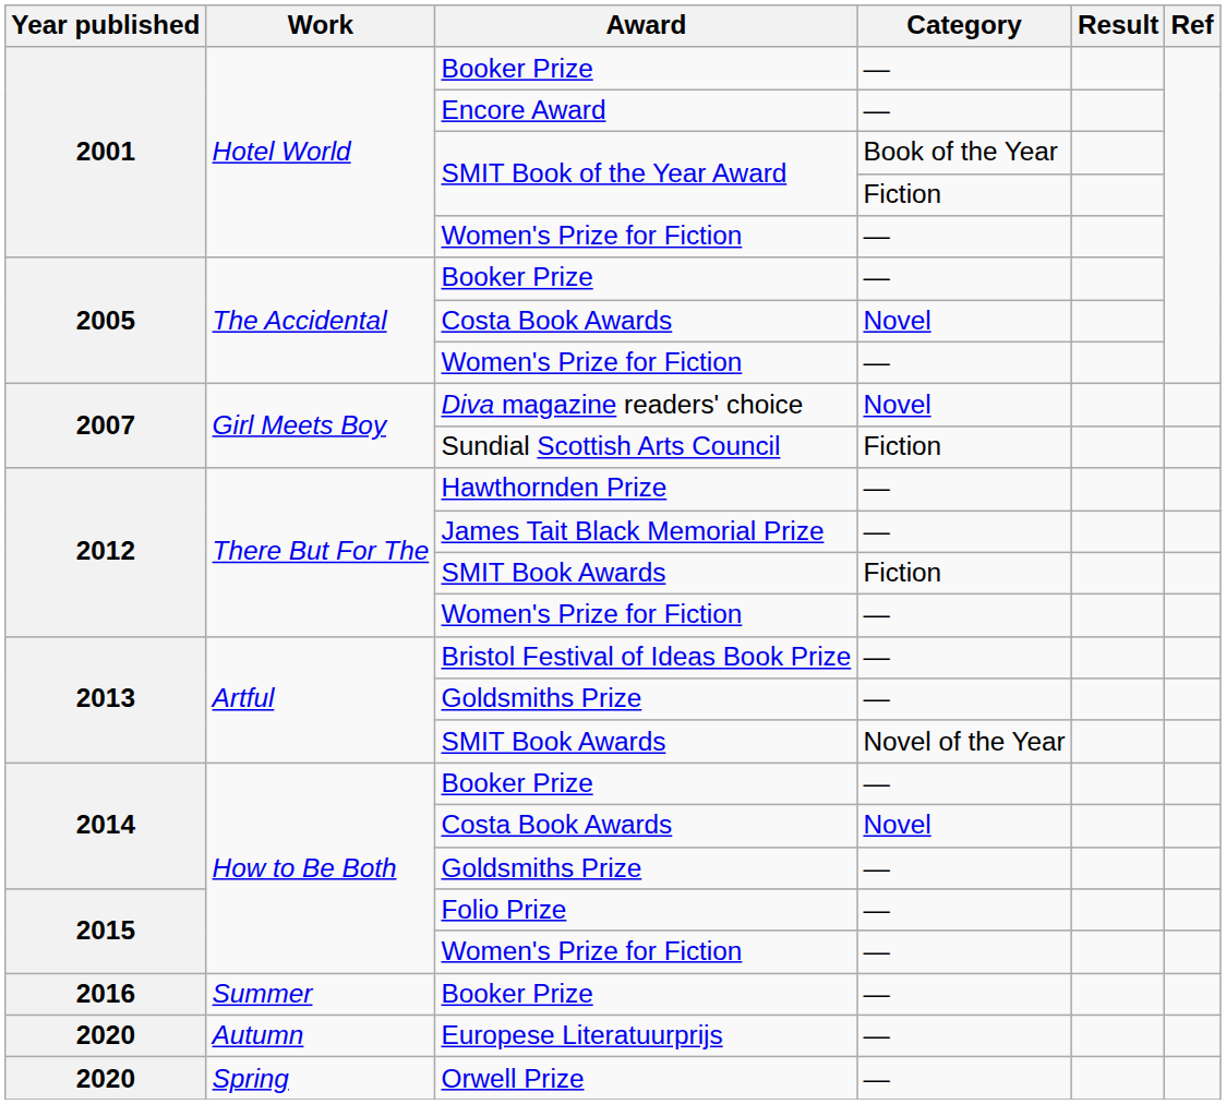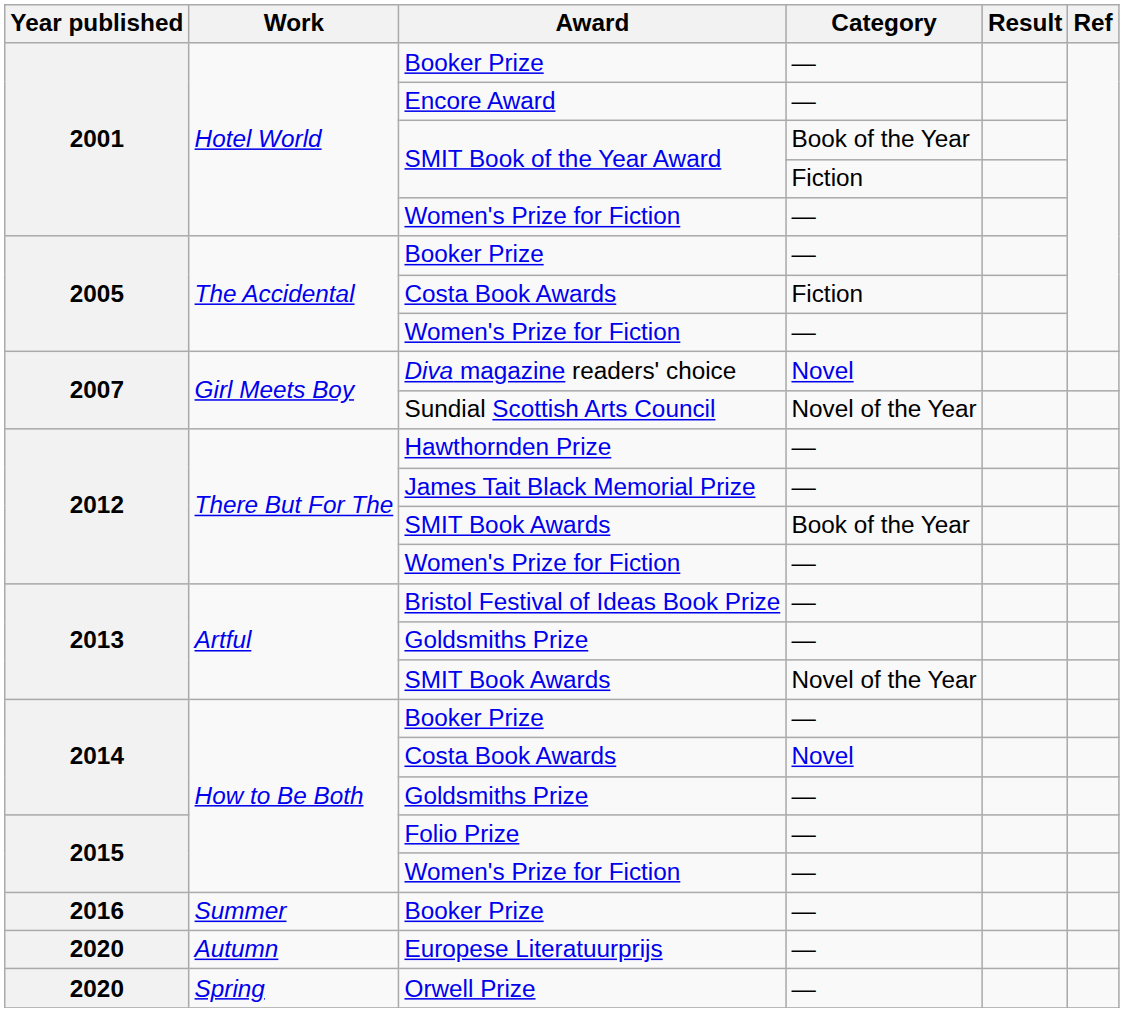 <table class="wikitable sortable">
 <tr>
 <th>Year published</th>
 <th>Work</th>
 <th>Award</th>
 <th>Category</th>
 <th>Result</th>
 <th>Ref</th>
 </tr>
 <tr>
 <th rowspan="5">2001</th>
 <td rowspan="5"><em><a href='#'>Hotel World</a></em></td>
 <td><a href='#'>Booker Prize</a></td>
 <td>—</td>
 <td></td>
 <td rowspan="8"></td>
 </tr>
 <tr>
 <td><a href='#'>Encore Award</a></td>
 <td>—</td>
 <td></td>
 </tr>
 <tr>
 <td rowspan="2"><a href='#'>SMIT Book of the Year Award</a></td>
 <td>Book of the Year</td>
 <td></td>
 </tr>
 <tr>
 <td>Fiction</td>
 <td></td>
 </tr>
 <tr>
 <td><a href='#'>Women's Prize for Fiction</a></td>
 <td>—</td>
 <td></td>
 </tr>
 <tr>
 <th rowspan="3">2005</th>
 <td rowspan="3"><em><a href='#'>The Accidental</a></em></td>
 <td><a href='#'>Booker Prize</a></td>
 <td>—</td>
 <td></td>
 </tr>
 <tr>
 <td><a href='#'>Costa Book Awards</a></td>
-<td><a href='#'>Novel</a></td>
+<td>Fiction</td>
 <td></td>
 </tr>
 <tr>
 <td><a href='#'>Women's Prize for Fiction</a></td>
 <td>—</td>
 <td></td>
 </tr>
 <tr>
 <th rowspan="2">2007</th>
 <td rowspan="2"><em><a href='#'>Girl Meets Boy</a></em></td>
 <td><a href='#'><em>Diva</em> magazine</a> readers' choice</td>
 <td><a href='#'>Novel</a></td>
 <td></td>
 <td></td>
 </tr>
 <tr>
 <td>Sundial <a href='#'>Scottish Arts Council</a></td>
-<td>Fiction</td>
+<td>Novel of the Year</td>
 <td></td>
 <td></td>
 </tr>
 <tr>
 <th rowspan="4">2012</th>
 <td rowspan="4"><em><a href='#'>There But For The</a></em></td>
 <td><a href='#'>Hawthornden Prize</a></td>
 <td>—</td>
 <td></td>
 <td></td>
 </tr>
 <tr>
 <td><a href='#'>James Tait Black Memorial Prize</a></td>
 <td>—</td>
 <td></td>
 <td></td>
 </tr>
 <tr>
 <td><a href='#'>SMIT Book Awards</a></td>
-<td>Fiction</td>
+<td>Book of the Year</td>
 <td></td>
 <td></td>
 </tr>
 <tr>
 <td><a href='#'>Women's Prize for Fiction</a></td>
 <td>—</td>
 <td></td>
 <td></td>
 </tr>
 <tr>
 <th rowspan="3">2013</th>
 <td rowspan="3"><em><a href='#'>Artful</a></em></td>
 <td><a href='#'>Bristol Festival of Ideas Book Prize</a></td>
 <td>—</td>
 <td></td>
 <td></td>
 </tr>
 <tr>
 <td><a href='#'>Goldsmiths Prize</a></td>
 <td>—</td>
 <td></td>
 <td></td>
 </tr>
 <tr>
 <td><a href='#'>SMIT Book Awards</a></td>
 <td>Novel of the Year</td>
 <td></td>
 <td></td>
 </tr>
 <tr>
 <th rowspan="3">2014</th>
 <td rowspan="5"><em><a href='#'>How to Be Both</a></em></td>
 <td><a href='#'>Booker Prize</a></td>
 <td>—</td>
 <td></td>
 <td></td>
 </tr>
 <tr>
 <td><a href='#'>Costa Book Awards</a></td>
 <td><a href='#'>Novel</a></td>
 <td></td>
 <td></td>
 </tr>
 <tr>
 <td><a href='#'>Goldsmiths Prize</a></td>
 <td>—</td>
 <td></td>
 <td></td>
 </tr>
 <tr>
 <th rowspan="2">2015</th>
 <td><a href='#'>Folio Prize</a></td>
 <td>—</td>
 <td></td>
 <td></td>
 </tr>
 <tr>
 <td><a href='#'>Women's Prize for Fiction</a></td>
 <td>—</td>
 <td></td>
 <td></td>
 </tr>
 <tr>
 <th>2016</th>
 <td><em><a href='#'>Summer</a></em></td>
 <td><a href='#'>Booker Prize</a></td>
 <td>—</td>
 <td></td>
 <td></td>
 </tr>
 <tr>
 <th>2020</th>
 <td><em><a href='#'>Autumn</a></em></td>
 <td><a href='#'>Europese Literatuurprijs</a></td>
 <td>—</td>
 <td></td>
 <td></td>
 </tr>
 <tr>
 <th>2020</th>
 <td><em><a href='#'>Spring</a></em></td>
 <td><a href='#'>Orwell Prize</a></td>
 <td>—</td>
 <td></td>
 <td></td>
 </tr>
 </table>
